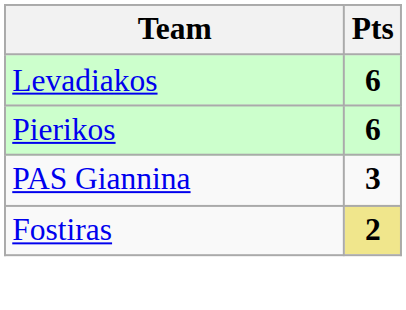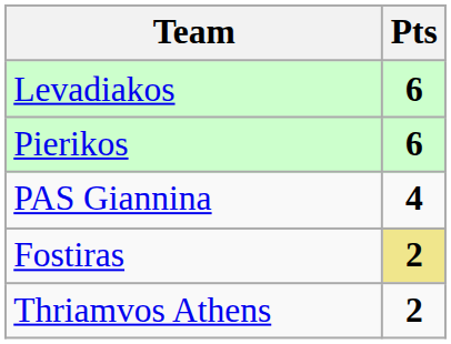 <table class="wikitable" style="text-align: center;">
 <tr>
 <th width=165>Team</th>
 <th width=20>Pts</th>
 </tr>
 <tr bgcolor="#ccffcc">
 <td align=left><a href='#'>Levadiakos</a></td>
 <td><strong>6</strong></td>
 </tr>
 <tr bgcolor="#ccffcc">
 <td align=left><a href='#'>Pierikos</a></td>
 <td><strong>6</strong></td>
 </tr>
 <tr>
 <td align=left><a href='#'>PAS Giannina</a></td>
-<td><strong>3</strong></td>
+<td><strong>4</strong></td>
 </tr>
 <tr>
 <td align=left><a href='#'>Fostiras</a></td>
 <td style="background: khaki;"><strong>2</strong></td>
 </tr>
+<tr>
+<td align=left><a href='#'>Thriamvos Athens</a></td>
+<td><strong>2</strong></td>
+</tr>
 </table>
